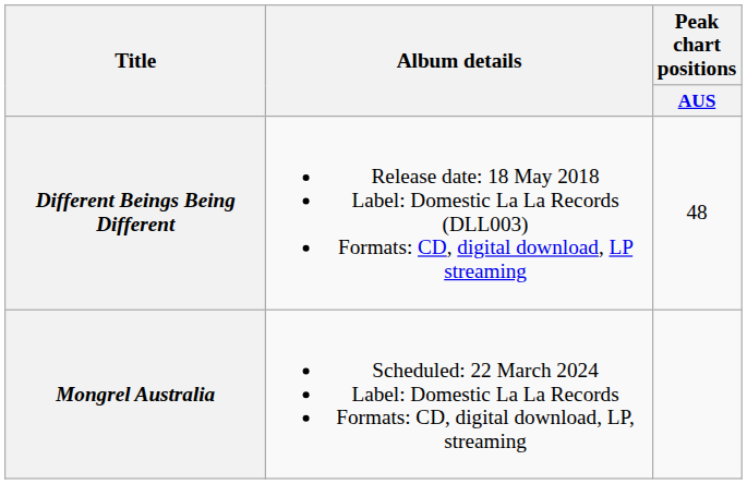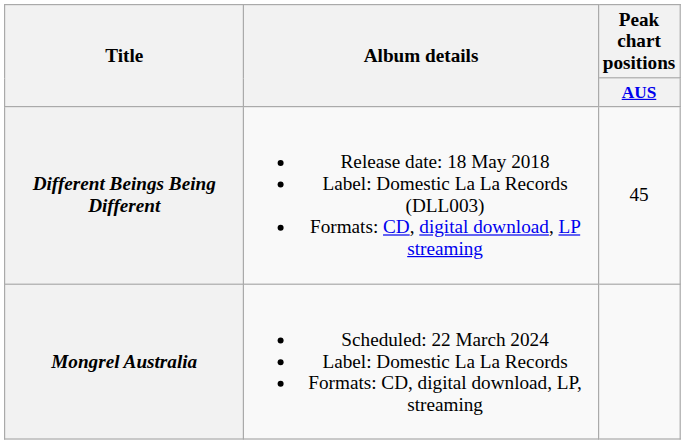 <table class="wikitable plainrowheaders" style="text-align:center;">
 <tr>
 <th style="width:12em;" rowspan="2">Title</th>
 <th style="width:18em;" rowspan="2">Album details</th>
 <th scope="col">Peak chart positions</th>
 </tr>
 <tr>
 <th scope="col" style="width:3em;font-size:90%;"><a href='#'>AUS</a><br></th>
 </tr>
 <tr>
 <th scope="row"><em>Different Beings Being Different</em></th>
 <td><br><ul><li>Release date: 18 May 2018</li><li>Label: Domestic La La Records (DLL003)</li><li>Formats: <a href='#'>CD</a>, <a href='#'>digital download</a>, <a href='#'>LP</a> <a href='#'>streaming</a></li></ul></td>
-<td>48</td>
+<td>45</td>
 </tr>
 <tr>
 <th scope="row"><em>Mongrel Australia</em></th>
 <td><br><ul><li>Scheduled: 22 March 2024</li><li>Label: Domestic La La Records</li><li>Formats: CD, digital download, LP, streaming</li></ul></td>
 <td></td>
 </tr>
 </table>
